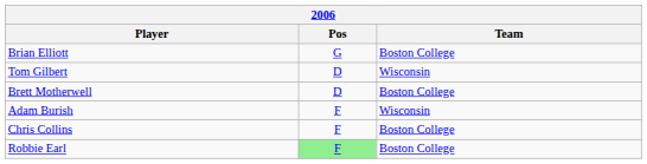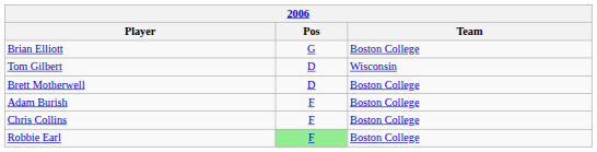 <table class="wikitable" width=95%>
 <tr>
 <th colspan=3><a href='#'>2006</a></th>
 </tr>
 <tr>
 <th>Player</th>
 <th>Pos</th>
 <th>Team</th>
 </tr>
 <tr>
 <td><a href='#'>Brian Elliott</a></td>
 <td style="text-align:center;"><a href='#'>G</a></td>
 <td><a href='#'>Boston College</a></td>
 </tr>
 <tr>
 <td><a href='#'>Tom Gilbert</a></td>
 <td style="text-align:center;"><a href='#'>D</a></td>
 <td><a href='#'>Wisconsin</a></td>
 </tr>
 <tr>
 <td><a href='#'>Brett Motherwell</a></td>
 <td style="text-align:center;"><a href='#'>D</a></td>
 <td><a href='#'>Boston College</a></td>
 </tr>
 <tr>
 <td><a href='#'>Adam Burish</a></td>
 <td style="text-align:center;"><a href='#'>F</a></td>
-<td><a href='#'>Wisconsin</a></td>
+<td><a href='#'>Boston College</a></td>
 </tr>
 <tr>
 <td><a href='#'>Chris Collins</a></td>
 <td style="text-align:center;"><a href='#'>F</a></td>
 <td><a href='#'>Boston College</a></td>
 </tr>
 <tr>
 <td><a href='#'>Robbie Earl</a></td>
 <td style="background: lightgreen; text-align:center;"><a href='#'>F</a></td>
 <td><a href='#'>Boston College</a></td>
 </tr>
 </table>
